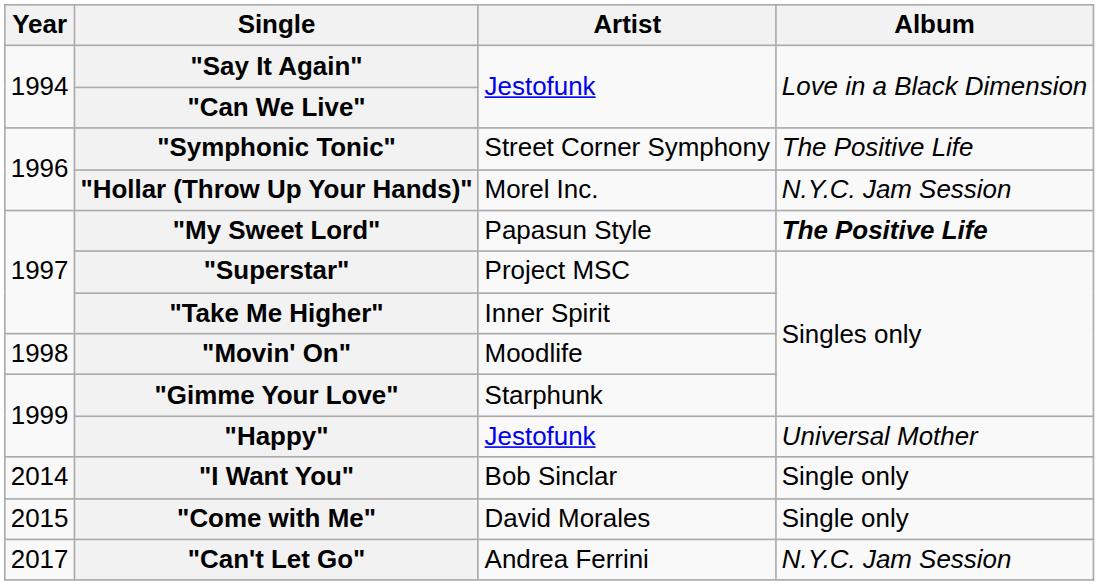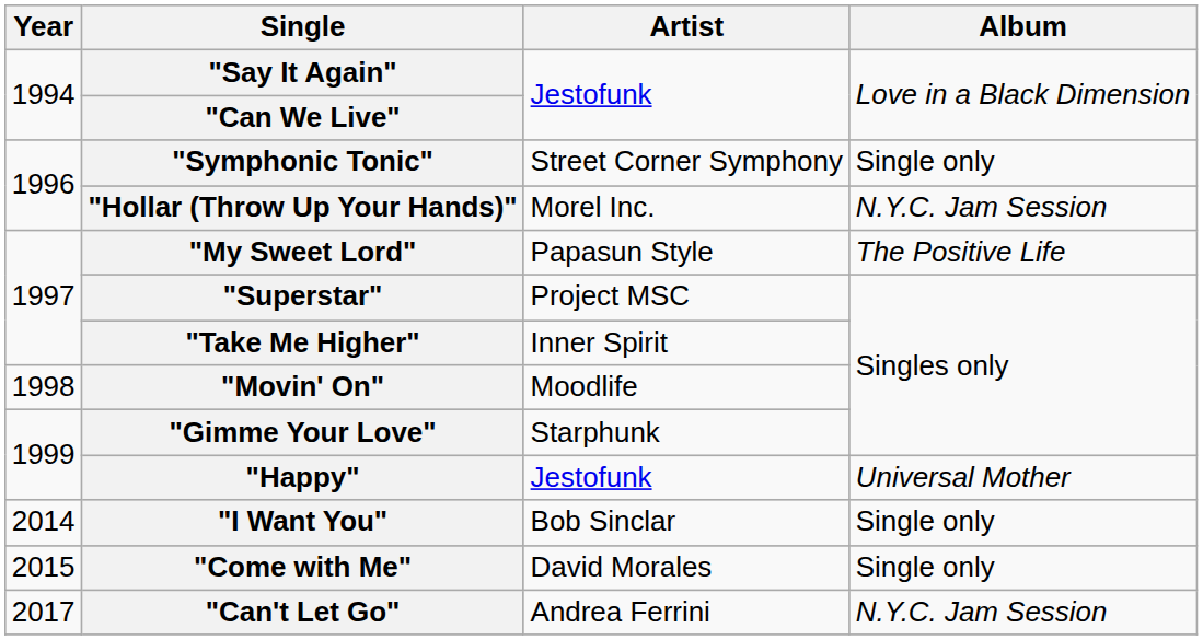 <table class="wikitable plainrowheaders" style="text-align:center">
 <tr>
 <th scope="col">Year</th>
 <th scope="col">Single</th>
 <th scope="col">Artist</th>
 <th scope="col">Album</th>
 </tr>
 <tr>
 <td rowspan="2">1994</td>
 <th scope="row">"Say It Again"</th>
 <td style="text-align:left;" rowspan="2"><a href='#'>Jestofunk</a></td>
 <td style="text-align:left;" rowspan="2"><em>Love in a Black Dimension</em></td>
 </tr>
 <tr>
 <th scope="row">"Can We Live"</th>
 </tr>
 <tr>
 <td rowspan="2">1996</td>
 <th scope="row">"Symphonic Tonic"</th>
 <td style="text-align:left;">Street Corner Symphony</td>
-<td style="text-align:left;"><em>The Positive Life</em></td>
+<td style="text-align:left;">Single only</td>
 </tr>
 <tr>
 <th scope="row">"Hollar (Throw Up Your Hands)"</th>
 <td style="text-align:left;">Morel Inc.</td>
 <td style="text-align:left;"><em>N.Y.C. Jam Session</em></td>
 </tr>
 <tr>
 <td rowspan="3">1997</td>
 <th scope="row">"My Sweet Lord"</th>
 <td style="text-align:left;">Papasun Style</td>
-<td style="text-align:left;"><strong><em>The Positive Life</em></strong></td>
+<td style="text-align:left;"><em>The Positive Life</em></td>
 </tr>
 <tr>
 <th scope="row">"Superstar"</th>
 <td style="text-align:left;">Project MSC</td>
 <td style="text-align:left;" rowspan="4">Singles only</td>
 </tr>
 <tr>
 <th scope="row">"Take Me Higher"</th>
 <td style="text-align:left;">Inner Spirit</td>
 </tr>
 <tr>
 <td>1998</td>
 <th scope="row">"Movin' On"</th>
 <td style="text-align:left;">Moodlife</td>
 </tr>
 <tr>
 <td rowspan="2">1999</td>
 <th scope="row">"Gimme Your Love"</th>
 <td style="text-align:left;">Starphunk</td>
 </tr>
 <tr>
 <th scope="row">"Happy"</th>
 <td style="text-align:left;"><a href='#'>Jestofunk</a></td>
 <td style="text-align:left;"><em>Universal Mother</em></td>
 </tr>
 <tr>
 <td>2014</td>
 <th scope="row">"I Want You"</th>
 <td style="text-align:left;">Bob Sinclar</td>
 <td style="text-align:left;">Single only</td>
 </tr>
 <tr>
 <td>2015</td>
 <th scope="row">"Come with Me"</th>
 <td style="text-align:left;">David Morales</td>
 <td style="text-align:left;">Single only</td>
 </tr>
 <tr>
 <td>2017</td>
 <th scope="row">"Can't Let Go"</th>
 <td style="text-align:left;">Andrea Ferrini</td>
 <td style="text-align:left;"><em>N.Y.C. Jam Session</em></td>
 </tr>
 </table>
